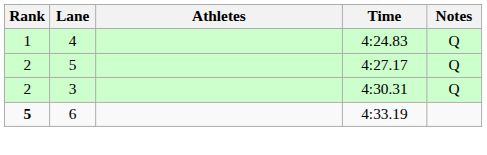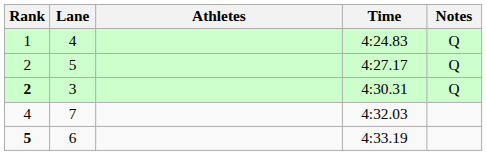 <table class="wikitable sortable" style="text-align:center;">
 <tr>
 <th width=40>Rank</th>
 <th width=40>Lane</th>
 <th width=250>Athletes</th>
 <th width=80>Time</th>
 <th width=50>Notes</th>
 </tr>
 <tr bgcolor=ccffcc>
 <td>1</td>
 <td>4</td>
 <td align=left></td>
 <td>4:24.83</td>
 <td>Q</td>
 </tr>
 <tr bgcolor=ccffcc>
 <td>2</td>
 <td>5</td>
 <td align=left></td>
 <td>4:27.17</td>
 <td>Q</td>
 </tr>
 <tr bgcolor=ccffcc>
-<td>2</td>
+<td><strong>2</strong></td>
 <td>3</td>
 <td align=left></td>
 <td>4:30.31</td>
 <td>Q</td>
+</tr>
+<tr>
+<td>4</td>
+<td>7</td>
+<td align=left></td>
+<td>4:32.03</td>
+<td></td>
 </tr>
 <tr>
 <td><strong>5</strong></td>
 <td>6</td>
 <td align=left></td>
 <td>4:33.19</td>
 <td></td>
 </tr>
 </table>
